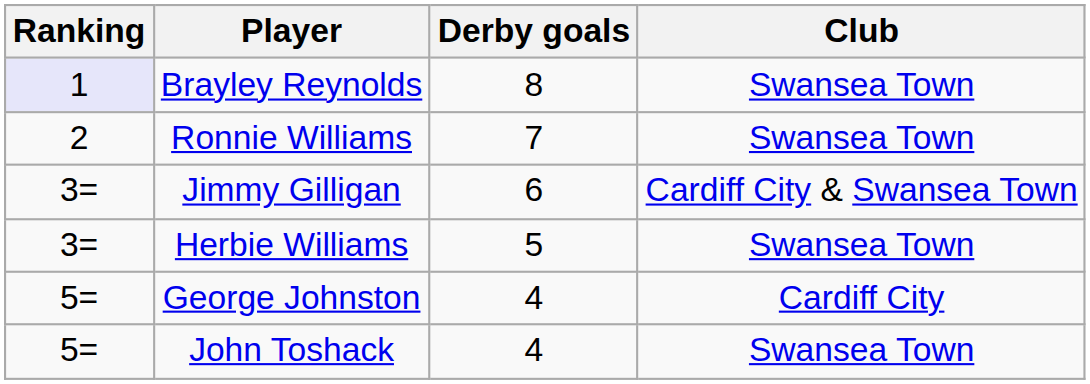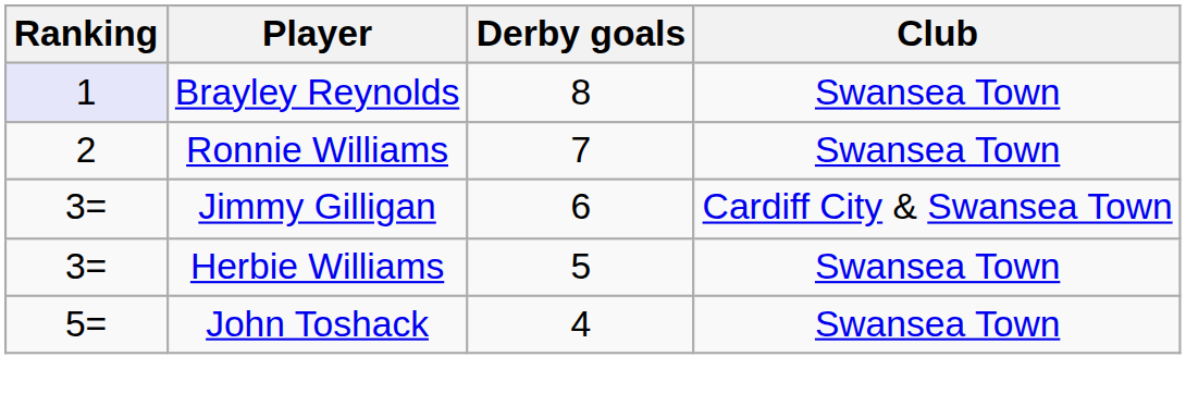 <table class="wikitable" style="text-align: center">
 <tr>
 <th>Ranking</th>
 <th>Player</th>
 <th>Derby goals</th>
 <th>Club</th>
 </tr>
 <tr>
 <td style="background: lavender;">1</td>
 <td><a href='#'>Brayley Reynolds</a></td>
 <td>8</td>
 <td><a href='#'>Swansea Town</a></td>
 </tr>
 <tr>
 <td>2</td>
 <td><a href='#'>Ronnie Williams</a></td>
 <td>7</td>
 <td><a href='#'>Swansea Town</a></td>
 </tr>
 <tr>
 <td>3=</td>
 <td><a href='#'>Jimmy Gilligan</a></td>
 <td>6</td>
 <td><a href='#'>Cardiff City</a> & <a href='#'>Swansea Town</a></td>
 </tr>
 <tr>
 <td>3=</td>
 <td><a href='#'>Herbie Williams</a></td>
 <td>5</td>
 <td><a href='#'>Swansea Town</a></td>
 </tr>
 <tr>
 <td>5=</td>
-<td><a href='#'>George Johnston</a></td>
-<td>4</td>
-<td><a href='#'>Cardiff City</a></td>
-</tr>
-<tr>
-<td>5=</td>
 <td><a href='#'>John Toshack</a></td>
 <td>4</td>
 <td><a href='#'>Swansea Town</a></td>
 </tr>
 </table>
